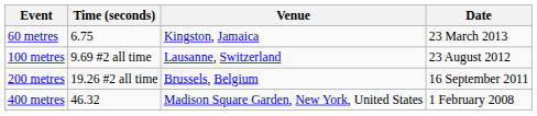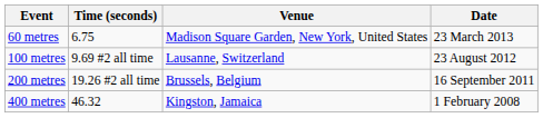 <table class="wikitable" style="font-size: 95%;">
 <tr>
 <th>Event</th>
 <th>Time (seconds)</th>
 <th>Venue</th>
 <th>Date</th>
 </tr>
 <tr>
 <td><a href='#'>60 metres</a></td>
 <td>6.75</td>
-<td><a href='#'>Kingston</a>, <a href='#'>Jamaica</a></td>
+<td><a href='#'>Madison Square Garden</a>, <a href='#'>New York</a>, United States</td>
 <td>23 March 2013</td>
 </tr>
 <tr>
 <td><a href='#'>100 metres</a></td>
 <td>9.69 #2 all time</td>
 <td><a href='#'>Lausanne</a>, <a href='#'>Switzerland</a></td>
 <td>23 August 2012</td>
 </tr>
 <tr>
 <td><a href='#'>200 metres</a></td>
 <td>19.26 #2 all time</td>
 <td><a href='#'>Brussels</a>, <a href='#'>Belgium</a></td>
 <td>16 September 2011</td>
 </tr>
 <tr>
 <td><a href='#'>400 metres</a></td>
 <td>46.32</td>
-<td><a href='#'>Madison Square Garden</a>, <a href='#'>New York</a>, United States</td>
+<td><a href='#'>Kingston</a>, <a href='#'>Jamaica</a></td>
 <td>1 February 2008</td>
 </tr>
 </table>
